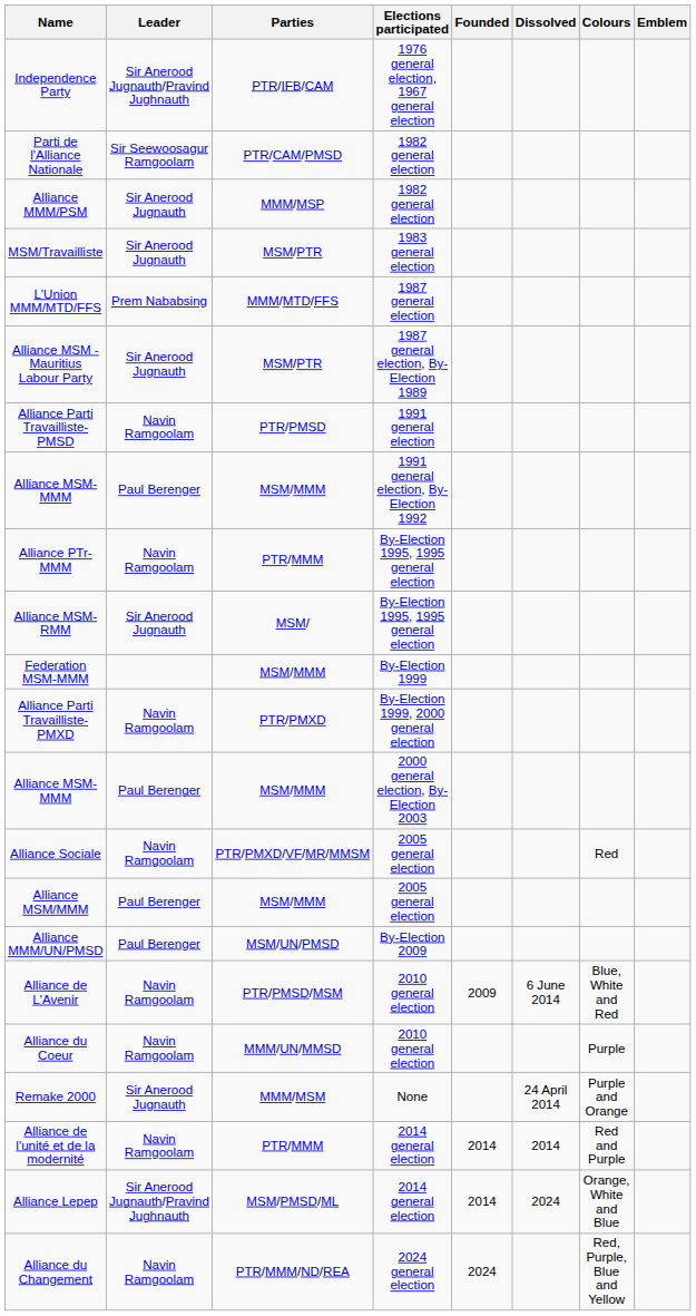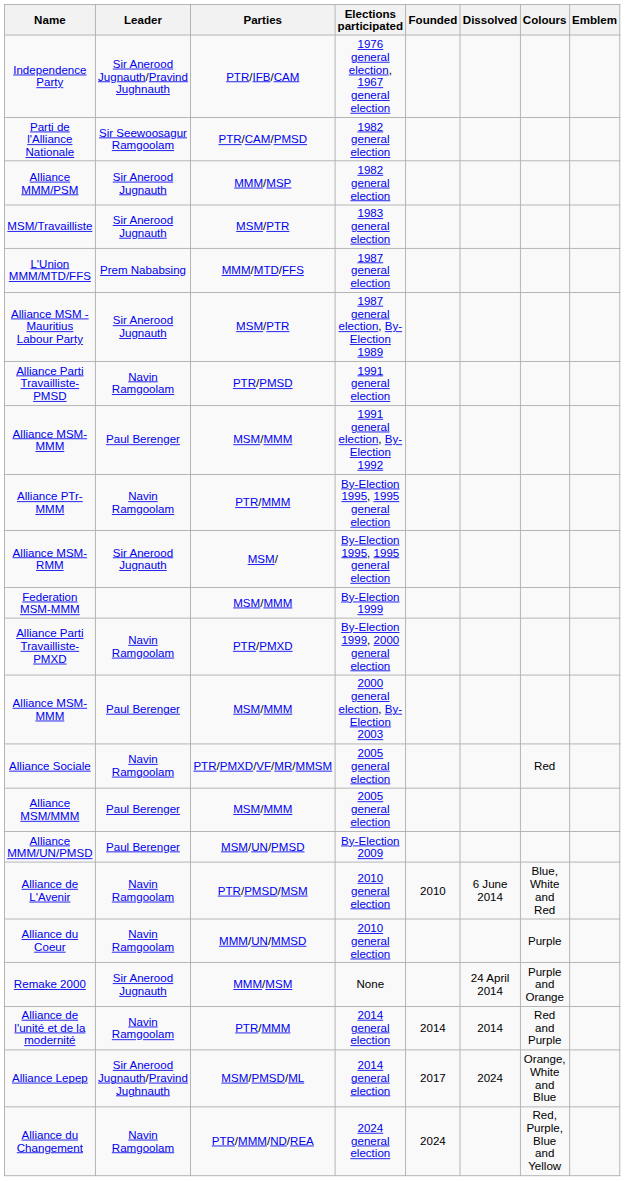 <table class="wikitable" style="font-size:85%;text-align:center">
 <tr>
 <th>Name</th>
 <th>Leader</th>
 <th>Parties</th>
 <th>Elections participated</th>
 <th>Founded</th>
 <th>Dissolved</th>
 <th>Colours</th>
 <th>Emblem</th>
 </tr>
 <tr>
 <td><a href='#'>Independence Party</a></td>
 <td><a href='#'>Sir Anerood Jugnauth</a>/<a href='#'>Pravind Jughnauth</a></td>
 <td><a href='#'>PTR</a>/<a href='#'>IFB</a>/<a href='#'>CAM</a></td>
 <td><a href='#'>1976 general election</a>, <a href='#'>1967 general election</a></td>
 <td></td>
 <td></td>
 <td></td>
 <td></td>
 </tr>
 <tr>
 <td><a href='#'>Parti de l'Alliance Nationale</a></td>
 <td><a href='#'>Sir Seewoosagur Ramgoolam</a></td>
 <td><a href='#'>PTR</a>/<a href='#'>CAM</a>/<a href='#'>PMSD</a></td>
 <td><a href='#'>1982 general election</a></td>
 <td></td>
 <td></td>
 <td></td>
 <td></td>
 </tr>
 <tr>
 <td><a href='#'>Alliance MMM/PSM</a></td>
 <td><a href='#'>Sir Anerood Jugnauth</a></td>
 <td><a href='#'>MMM</a>/<a href='#'>MSP</a></td>
 <td><a href='#'>1982 general election</a></td>
 <td></td>
 <td></td>
 <td></td>
 <td></td>
 </tr>
 <tr>
 <td><a href='#'>MSM/Travailliste</a></td>
 <td><a href='#'>Sir Anerood Jugnauth</a></td>
 <td><a href='#'>MSM</a>/<a href='#'>PTR</a></td>
 <td><a href='#'>1983 general election</a></td>
 <td></td>
 <td></td>
 <td></td>
 <td></td>
 </tr>
 <tr>
 <td><a href='#'>L'Union MMM/MTD/FFS</a></td>
 <td><a href='#'>Prem Nababsing</a></td>
 <td><a href='#'>MMM</a>/<a href='#'>MTD</a>/<a href='#'>FFS</a></td>
 <td><a href='#'>1987 general election</a></td>
 <td></td>
 <td></td>
 <td></td>
 <td></td>
 </tr>
 <tr>
 <td><a href='#'>Alliance MSM - Mauritius Labour Party</a></td>
 <td><a href='#'>Sir Anerood Jugnauth</a></td>
 <td><a href='#'>MSM</a>/<a href='#'>PTR</a></td>
 <td><a href='#'>1987 general election</a>, <a href='#'>By-Election 1989</a></td>
 <td></td>
 <td></td>
 <td></td>
 <td></td>
 </tr>
 <tr>
 <td><a href='#'>Alliance Parti Travailliste-PMSD</a></td>
 <td><a href='#'>Navin Ramgoolam</a></td>
 <td><a href='#'>PTR</a>/<a href='#'>PMSD</a></td>
 <td><a href='#'>1991 general election</a></td>
 <td></td>
 <td></td>
 <td></td>
 <td></td>
 </tr>
 <tr>
 <td><a href='#'>Alliance MSM-MMM</a></td>
 <td><a href='#'>Paul Berenger</a></td>
 <td><a href='#'>MSM</a>/<a href='#'>MMM</a></td>
 <td><a href='#'>1991 general election</a>, <a href='#'>By-Election 1992</a></td>
 <td></td>
 <td></td>
 <td></td>
 <td></td>
 </tr>
 <tr>
 <td><a href='#'>Alliance PTr-MMM</a></td>
 <td><a href='#'>Navin Ramgoolam</a></td>
 <td><a href='#'>PTR</a>/<a href='#'>MMM</a></td>
 <td><a href='#'>By-Election 1995</a>, <a href='#'>1995 general election</a></td>
 <td></td>
 <td></td>
 <td></td>
 <td></td>
 </tr>
 <tr>
 <td><a href='#'>Alliance MSM-RMM</a></td>
 <td><a href='#'>Sir Anerood Jugnauth</a></td>
 <td><a href='#'>MSM</a>/</td>
 <td><a href='#'>By-Election 1995</a>, <a href='#'>1995 general election</a></td>
 <td></td>
 <td></td>
 <td></td>
 <td></td>
 </tr>
 <tr>
 <td><a href='#'>Federation MSM-MMM</a></td>
 <td></td>
 <td><a href='#'>MSM</a>/<a href='#'>MMM</a></td>
 <td><a href='#'>By-Election 1999</a></td>
 <td></td>
 <td></td>
 <td></td>
 <td></td>
 </tr>
 <tr>
 <td><a href='#'>Alliance Parti Travailliste-PMXD</a></td>
 <td><a href='#'>Navin Ramgoolam</a></td>
 <td><a href='#'>PTR</a>/<a href='#'>PMXD</a></td>
 <td><a href='#'>By-Election 1999</a>, <a href='#'>2000 general election</a></td>
 <td></td>
 <td></td>
 <td></td>
 <td></td>
 </tr>
 <tr>
 <td><a href='#'>Alliance MSM-MMM</a></td>
 <td><a href='#'>Paul Berenger</a></td>
 <td><a href='#'>MSM</a>/<a href='#'>MMM</a></td>
 <td><a href='#'>2000 general election</a>, <a href='#'>By-Election 2003</a></td>
 <td></td>
 <td></td>
 <td></td>
 <td></td>
 </tr>
 <tr>
 <td><a href='#'>Alliance Sociale</a></td>
 <td><a href='#'>Navin Ramgoolam</a></td>
 <td><a href='#'>PTR</a>/<a href='#'>PMXD</a>/<a href='#'>VF</a>/<a href='#'>MR</a>/<a href='#'>MMSM</a></td>
 <td><a href='#'>2005 general election</a></td>
 <td></td>
 <td></td>
 <td>Red</td>
 <td></td>
 </tr>
 <tr>
 <td><a href='#'>Alliance MSM/MMM</a></td>
 <td><a href='#'>Paul Berenger</a></td>
 <td><a href='#'>MSM</a>/<a href='#'>MMM</a></td>
 <td><a href='#'>2005 general election</a></td>
 <td></td>
 <td></td>
 <td></td>
 <td></td>
 </tr>
 <tr>
 <td><a href='#'>Alliance MMM/UN/PMSD</a></td>
 <td><a href='#'>Paul Berenger</a></td>
 <td><a href='#'>MSM</a>/<a href='#'>UN</a>/<a href='#'>PMSD</a></td>
 <td><a href='#'>By-Election 2009</a></td>
 <td></td>
 <td></td>
 <td></td>
 <td></td>
 </tr>
 <tr>
 <td><a href='#'>Alliance de L'Avenir</a></td>
 <td><a href='#'>Navin Ramgoolam</a></td>
 <td><a href='#'>PTR</a>/<a href='#'>PMSD</a>/<a href='#'>MSM</a></td>
 <td><a href='#'>2010 general election</a></td>
-<td>2009</td>
+<td>2010</td>
 <td>6 June 2014</td>
 <td>Blue, White and Red</td>
 <td></td>
 </tr>
 <tr>
 <td><a href='#'>Alliance du Coeur</a></td>
 <td><a href='#'>Navin Ramgoolam</a></td>
 <td><a href='#'>MMM</a>/<a href='#'>UN</a>/<a href='#'>MMSD</a></td>
 <td><a href='#'>2010 general election</a></td>
 <td></td>
 <td></td>
 <td>Purple</td>
 <td></td>
 </tr>
 <tr>
 <td><a href='#'>Remake 2000</a></td>
 <td><a href='#'>Sir Anerood Jugnauth</a></td>
 <td><a href='#'>MMM</a>/<a href='#'>MSM</a></td>
 <td>None</td>
 <td></td>
 <td>24 April 2014</td>
 <td>Purple and Orange</td>
 <td></td>
 </tr>
 <tr>
 <td><a href='#'>Alliance de l'unité et de la modernité</a></td>
 <td><a href='#'>Navin Ramgoolam</a></td>
 <td><a href='#'>PTR</a>/<a href='#'>MMM</a></td>
 <td><a href='#'>2014 general election</a></td>
 <td>2014</td>
 <td>2014</td>
 <td>Red and Purple</td>
 <td></td>
 </tr>
 <tr>
 <td><a href='#'>Alliance Lepep</a></td>
 <td><a href='#'>Sir Anerood Jugnauth</a>/<a href='#'>Pravind Jughnauth</a></td>
 <td><a href='#'>MSM</a>/<a href='#'>PMSD</a>/<a href='#'>ML</a></td>
 <td><a href='#'>2014 general election</a></td>
-<td>2014</td>
+<td>2017</td>
 <td>2024</td>
 <td>Orange, White and Blue</td>
 <td></td>
 </tr>
 <tr>
 <td><a href='#'>Alliance du Changement</a></td>
 <td><a href='#'>Navin Ramgoolam</a></td>
 <td><a href='#'>PTR</a>/<a href='#'>MMM</a>/<a href='#'>ND</a>/<a href='#'>REA</a></td>
 <td><a href='#'>2024 general election</a></td>
 <td>2024</td>
 <td></td>
 <td>Red, Purple, Blue and Yellow</td>
 <td></td>
 </tr>
 </table>
